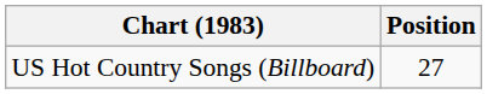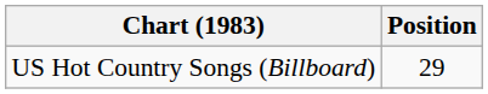 <table class="wikitable">
 <tr>
 <th>Chart (1983)</th>
 <th>Position</th>
 </tr>
 <tr>
 <td>US Hot Country Songs (<em>Billboard</em>)</td>
-<td align="center">27</td>
+<td align="center">29</td>
 </tr>
 </table>
